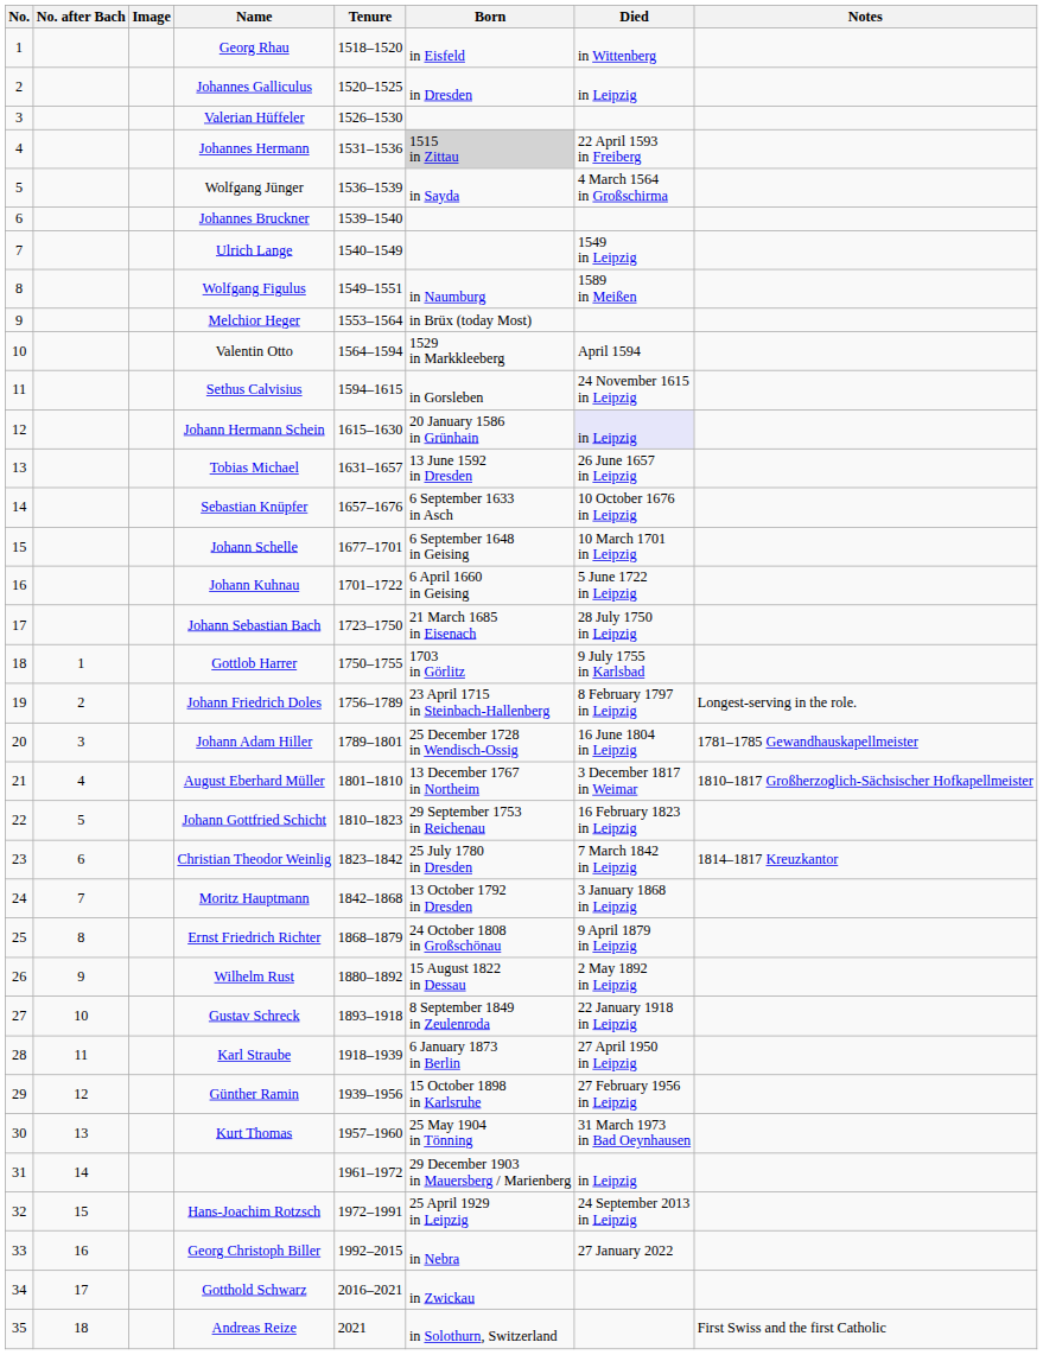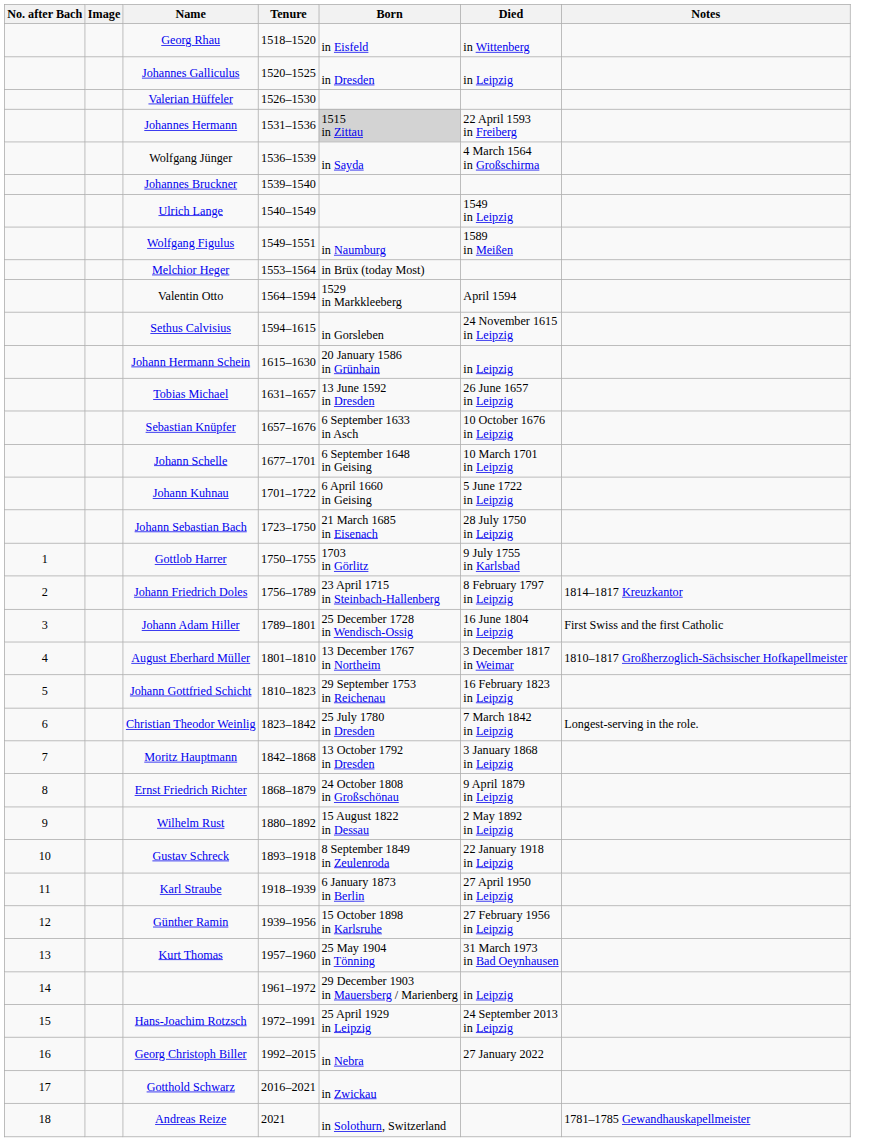 <table class="wikitable sortable plainrowheaders" style="text-align: left; margin-right: 0;">
 <tr>
-<th scope="col">No.</th>
 <th scope="col">No. after Bach</th>
 <th scope="col" class="unsortable">Image</th>
 <th scope="col">Name</th>
 <th scope="col">Tenure</th>
 <th scope="col">Born</th>
 <th scope="col">Died</th>
 <th scope="col" class="unsortable">Notes</th>
 </tr>
 <tr>
-<td align="center">1</td>
 <td></td>
 <td align="center"></td>
 <td align="center"><a href='#'>Georg Rhau</a></td>
 <td>1518–1520</td>
 <td> <br> in <a href='#'>Eisfeld</a></td>
 <td> <br> in <a href='#'>Wittenberg</a></td>
 <td></td>
 </tr>
 <tr>
-<td align="center">2</td>
 <td></td>
 <td></td>
 <td align="center"><a href='#'>Johannes Galliculus</a></td>
 <td>1520–1525</td>
 <td> <br> in <a href='#'>Dresden</a></td>
 <td> <br> in <a href='#'>Leipzig</a></td>
 <td></td>
 </tr>
 <tr>
-<td align="center">3</td>
 <td></td>
 <td></td>
 <td align="center"><a href='#'>Valerian Hüffeler</a></td>
 <td>1526–1530</td>
 <td></td>
 <td></td>
 <td></td>
 </tr>
 <tr>
-<td align="center">4</td>
 <td></td>
 <td></td>
 <td align="center"><a href='#'>Johannes Hermann</a></td>
 <td>1531–1536</td>
 <td style="background: lightgrey;"> 1515<br> in <a href='#'>Zittau</a></td>
 <td> 22 April 1593<br> in <a href='#'>Freiberg</a></td>
 <td></td>
 </tr>
 <tr>
-<td align="center">5</td>
 <td></td>
 <td></td>
 <td align="center">Wolfgang Jünger</td>
 <td>1536–1539</td>
 <td> <br> in <a href='#'>Sayda</a></td>
 <td> 4 March 1564<br> in <a href='#'>Großschirma</a></td>
 <td></td>
 </tr>
 <tr>
-<td align="center">6</td>
 <td></td>
 <td></td>
 <td align="center"><a href='#'>Johannes Bruckner</a></td>
 <td>1539–1540</td>
 <td></td>
 <td></td>
 <td></td>
 </tr>
 <tr>
-<td align="center">7</td>
 <td></td>
 <td></td>
 <td align="center"><a href='#'>Ulrich Lange</a></td>
 <td>1540–1549</td>
 <td></td>
 <td> 1549<br> in <a href='#'>Leipzig</a></td>
 <td></td>
 </tr>
 <tr>
-<td align="center">8</td>
 <td></td>
 <td></td>
 <td align="center"><a href='#'>Wolfgang Figulus</a></td>
 <td>1549–1551</td>
 <td> <br> in <a href='#'>Naumburg</a></td>
 <td> 1589<br> in <a href='#'>Meißen</a></td>
 <td></td>
 </tr>
 <tr>
-<td align="center">9</td>
 <td></td>
 <td></td>
 <td align="center"><a href='#'>Melchior Heger</a></td>
 <td>1553–1564</td>
 <td> in Brüx (today Most)</td>
 <td></td>
 <td></td>
 </tr>
 <tr>
-<td align="center">10</td>
 <td></td>
 <td></td>
 <td align="center">Valentin Otto</td>
 <td>1564–1594</td>
 <td> 1529<br> in Markkleeberg</td>
 <td> April 1594</td>
 <td></td>
 </tr>
 <tr>
-<td align="center">11</td>
 <td></td>
 <td align="center"></td>
 <td align="center"><a href='#'>Sethus Calvisius</a></td>
 <td>1594–1615</td>
 <td> <br> in Gorsleben</td>
 <td> 24 November 1615<br> in <a href='#'>Leipzig</a></td>
 <td></td>
 </tr>
 <tr>
-<td align="center">12</td>
 <td></td>
 <td align="center"></td>
 <td align="center"><a href='#'>Johann Hermann Schein</a></td>
 <td>1615–1630</td>
 <td> 20 January 1586<br> in <a href='#'>Grünhain</a></td>
-<td style="background: lavender;"> <br> in <a href='#'>Leipzig</a></td>
+<td> <br> in <a href='#'>Leipzig</a></td>
 <td></td>
 </tr>
 <tr>
-<td align="center">13</td>
 <td></td>
 <td></td>
 <td align="center"><a href='#'>Tobias Michael</a></td>
 <td>1631–1657</td>
 <td> 13 June 1592<br> in <a href='#'>Dresden</a></td>
 <td> 26 June 1657<br> in <a href='#'>Leipzig</a></td>
 <td></td>
 </tr>
 <tr>
-<td align="center">14</td>
 <td></td>
 <td></td>
 <td align="center"><a href='#'>Sebastian Knüpfer</a></td>
 <td>1657–1676</td>
 <td> 6 September 1633<br> in Asch</td>
 <td> 10 October 1676<br> in <a href='#'>Leipzig</a></td>
 <td></td>
 </tr>
 <tr>
-<td align="center">15</td>
 <td></td>
 <td></td>
 <td align="center"><a href='#'>Johann Schelle</a></td>
 <td>1677–1701</td>
 <td> 6 September 1648<br> in Geising</td>
 <td> 10 March 1701<br> in <a href='#'>Leipzig</a></td>
 <td></td>
 </tr>
 <tr>
-<td align="center">16</td>
 <td></td>
 <td align="center"></td>
 <td align="center"><a href='#'>Johann Kuhnau</a></td>
 <td>1701–1722</td>
 <td> 6 April 1660<br> in Geising</td>
 <td> 5 June 1722<br> in <a href='#'>Leipzig</a></td>
 <td></td>
 </tr>
 <tr>
-<td align="center">17</td>
 <td></td>
 <td align="center"></td>
 <td align="center"><a href='#'>Johann Sebastian Bach</a></td>
 <td>1723–1750</td>
 <td> 21 March 1685<br> in <a href='#'>Eisenach</a></td>
 <td> 28 July 1750<br> in <a href='#'>Leipzig</a></td>
 <td></td>
 </tr>
 <tr>
-<td align="center">18</td>
 <td align="center">1</td>
 <td></td>
 <td align="center"><a href='#'>Gottlob Harrer</a></td>
 <td>1750–1755</td>
 <td> 1703<br> in <a href='#'>Görlitz</a></td>
 <td> 9 July 1755<br> in <a href='#'>Karlsbad</a></td>
 <td></td>
 </tr>
 <tr>
-<td align="center">19</td>
 <td align="center">2</td>
 <td align="center"></td>
 <td align="center"><a href='#'>Johann Friedrich Doles</a></td>
 <td>1756–1789</td>
 <td> 23 April 1715<br> in <a href='#'>Steinbach-Hallenberg</a></td>
 <td> 8 February 1797<br> in <a href='#'>Leipzig</a></td>
-<td>Longest-serving in the role.</td>
+<td>1814–1817 <a href='#'>Kreuzkantor</a></td>
 </tr>
 <tr>
-<td align="center">20</td>
 <td align="center">3</td>
 <td align="center"></td>
 <td align="center"><a href='#'>Johann Adam Hiller</a></td>
 <td>1789–1801</td>
 <td> 25 December 1728<br> in <a href='#'>Wendisch-Ossig</a></td>
 <td> 16 June 1804<br> in <a href='#'>Leipzig</a></td>
-<td>1781–1785 <a href='#'>Gewandhauskapellmeister</a></td>
+<td>First Swiss and the first Catholic</td>
 </tr>
 <tr>
-<td align="center">21</td>
 <td align="center">4</td>
 <td align="center"></td>
 <td align="center"><a href='#'>August Eberhard Müller</a></td>
 <td>1801–1810</td>
 <td> 13 December 1767<br> in <a href='#'>Northeim</a></td>
 <td> 3 December 1817<br> in <a href='#'>Weimar</a></td>
 <td>1810–1817 <a href='#'>Großherzoglich-Sächsischer Hofkapellmeister</a></td>
 </tr>
 <tr>
-<td align="center">22</td>
 <td align="center">5</td>
 <td align="center"></td>
 <td align="center"><a href='#'>Johann Gottfried Schicht</a></td>
 <td>1810–1823</td>
 <td> 29 September 1753<br> in <a href='#'>Reichenau</a></td>
 <td> 16 February 1823<br> in <a href='#'>Leipzig</a></td>
 <td></td>
 </tr>
 <tr>
-<td align="center">23</td>
 <td align="center">6</td>
 <td></td>
 <td align="center"><a href='#'>Christian Theodor Weinlig</a></td>
 <td>1823–1842</td>
 <td> 25 July 1780<br> in <a href='#'>Dresden</a></td>
 <td> 7 March 1842<br> in <a href='#'>Leipzig</a></td>
-<td>1814–1817 <a href='#'>Kreuzkantor</a></td>
+<td>Longest-serving in the role.</td>
 </tr>
 <tr>
-<td align="center">24</td>
 <td align="center">7</td>
 <td align="center"></td>
 <td align="center"><a href='#'>Moritz Hauptmann</a></td>
 <td>1842–1868</td>
 <td> 13 October 1792<br> in <a href='#'>Dresden</a></td>
 <td> 3 January 1868<br> in <a href='#'>Leipzig</a></td>
 <td></td>
 </tr>
 <tr>
-<td align="center">25</td>
 <td align="center">8</td>
 <td align="center"></td>
 <td align="center"><a href='#'>Ernst Friedrich Richter</a></td>
 <td>1868–1879</td>
 <td> 24 October 1808<br> in <a href='#'>Großschönau</a></td>
 <td> 9 April 1879<br> in <a href='#'>Leipzig</a></td>
 <td></td>
 </tr>
 <tr>
-<td align="center">26</td>
 <td align="center">9</td>
 <td align="center"></td>
 <td align="center"><a href='#'>Wilhelm Rust</a></td>
 <td>1880–1892</td>
 <td> 15 August 1822<br> in <a href='#'>Dessau</a></td>
 <td> 2 May 1892<br> in <a href='#'>Leipzig</a></td>
 <td></td>
 </tr>
 <tr>
-<td align="center">27</td>
 <td align="center">10</td>
 <td align="center"></td>
 <td align="center"><a href='#'>Gustav Schreck</a></td>
 <td>1893–1918</td>
 <td> 8 September 1849<br> in <a href='#'>Zeulenroda</a></td>
 <td> 22 January 1918<br> in <a href='#'>Leipzig</a></td>
 <td></td>
 </tr>
 <tr>
-<td align="center">28</td>
 <td align="center">11</td>
 <td align="center"></td>
 <td align="center"><a href='#'>Karl Straube</a></td>
 <td>1918–1939</td>
 <td> 6 January 1873<br> in <a href='#'>Berlin</a></td>
 <td> 27 April 1950<br> in <a href='#'>Leipzig</a></td>
 <td></td>
 </tr>
 <tr>
-<td align="center">29</td>
 <td align="center">12</td>
 <td align="center"></td>
 <td align="center"><a href='#'>Günther Ramin</a></td>
 <td>1939–1956</td>
 <td> 15 October 1898<br> in <a href='#'>Karlsruhe</a></td>
 <td> 27 February 1956<br> in <a href='#'>Leipzig</a></td>
 <td></td>
 </tr>
 <tr>
-<td align="center">30</td>
 <td align="center">13</td>
 <td align="center"></td>
 <td align="center"><a href='#'>Kurt Thomas</a></td>
 <td>1957–1960</td>
 <td> 25 May 1904<br> in <a href='#'>Tönning</a></td>
 <td> 31 March 1973<br> in <a href='#'>Bad Oeynhausen</a></td>
 <td></td>
 </tr>
 <tr>
-<td align="center">31</td>
 <td align="center">14</td>
 <td></td>
 <td align="center"></td>
 <td>1961–1972</td>
 <td> 29 December 1903<br> in <a href='#'>Mauersberg</a> / Marienberg</td>
 <td> <br> in <a href='#'>Leipzig</a></td>
 <td></td>
 </tr>
 <tr>
-<td align="center">32</td>
 <td align="center">15</td>
 <td></td>
 <td align="center"><a href='#'>Hans-Joachim Rotzsch</a></td>
 <td>1972–1991</td>
 <td> 25 April 1929<br> in <a href='#'>Leipzig</a></td>
 <td> 24 September 2013<br> in <a href='#'>Leipzig</a></td>
 <td></td>
 </tr>
 <tr>
-<td align="center">33</td>
 <td align="center">16</td>
 <td align="center"></td>
 <td align="center"><a href='#'>Georg Christoph Biller</a></td>
 <td>1992–2015</td>
 <td> <br> in <a href='#'>Nebra</a></td>
 <td> 27 January 2022</td>
 <td></td>
 </tr>
 <tr>
-<td align="center">34</td>
 <td align="center">17</td>
 <td align="center"></td>
 <td align="center"><a href='#'>Gotthold Schwarz</a></td>
 <td>2016–2021</td>
 <td> <br> in <a href='#'>Zwickau</a></td>
 <td></td>
 <td></td>
 </tr>
 <tr>
-<td align="center">35</td>
 <td align="center">18</td>
 <td></td>
 <td align="center"><a href='#'>Andreas Reize</a></td>
 <td>2021</td>
 <td> <br> in <a href='#'>Solothurn</a>, Switzerland</td>
 <td></td>
-<td>First Swiss and the first Catholic</td>
+<td>1781–1785 <a href='#'>Gewandhauskapellmeister</a></td>
 </tr>
 </table>
